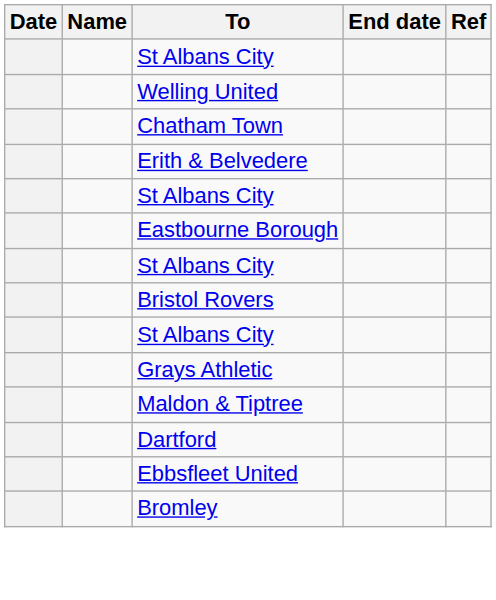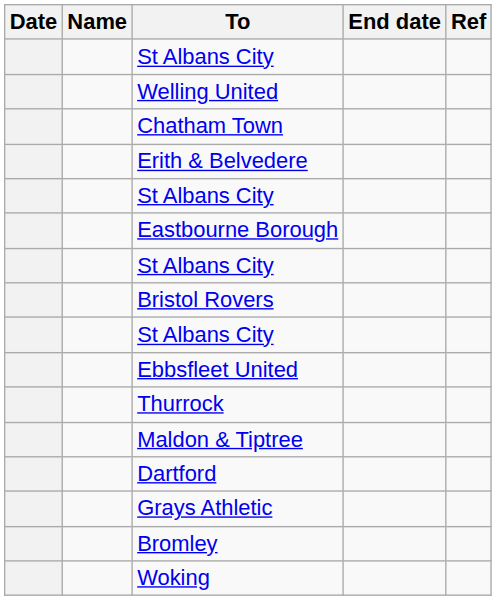 <table class="wikitable sortable plainrowheaders">
 <tr>
 <th scope=col>Date</th>
 <th scope=col>Name</th>
 <th scope=col>To</th>
 <th scope=col>End date</th>
 <th scope=col class=unsortable>Ref</th>
 </tr>
 <tr>
 <th scope=row></th>
 <td></td>
 <td><a href='#'>St Albans City</a></td>
 <td></td>
 <td style="text-align:center;"></td>
 </tr>
 <tr>
 <th scope=row></th>
 <td></td>
 <td><a href='#'>Welling United</a></td>
 <td></td>
 <td style="text-align:center;"></td>
 </tr>
 <tr>
 <th scope=row></th>
 <td></td>
 <td><a href='#'>Chatham Town</a></td>
 <td></td>
 <td style="text-align:center;"></td>
 </tr>
 <tr>
 <th scope=row></th>
 <td></td>
 <td><a href='#'>Erith & Belvedere</a></td>
 <td></td>
 <td style="text-align:center;"></td>
 </tr>
 <tr>
 <th scope=row></th>
 <td></td>
 <td><a href='#'>St Albans City</a></td>
 <td></td>
 <td style="text-align:center;"></td>
 </tr>
 <tr>
 <th scope=row></th>
 <td></td>
 <td><a href='#'>Eastbourne Borough</a></td>
 <td></td>
 <td style="text-align:center;"></td>
 </tr>
 <tr>
 <th scope=row></th>
 <td></td>
 <td><a href='#'>St Albans City</a></td>
 <td></td>
 <td style="text-align:center;"></td>
 </tr>
 <tr>
 <th scope=row></th>
 <td></td>
 <td><a href='#'>Bristol Rovers</a></td>
 <td></td>
 <td style="text-align:center;"></td>
 </tr>
 <tr>
 <th scope=row></th>
 <td></td>
 <td><a href='#'>St Albans City</a></td>
 <td></td>
 <td style="text-align:center;"></td>
 </tr>
 <tr>
 <th scope=row></th>
 <td></td>
-<td><a href='#'>Grays Athletic</a></td>
+<td><a href='#'>Ebbsfleet United</a></td>
+<td></td>
+<td style="text-align:center;"></td>
+</tr>
+<tr>
+<th scope=row></th>
+<td></td>
+<td><a href='#'>Thurrock</a></td>
 <td></td>
 <td style="text-align:center;"></td>
 </tr>
 <tr>
 <th scope=row></th>
 <td></td>
 <td><a href='#'>Maldon & Tiptree</a></td>
 <td></td>
 <td style="text-align:center;"></td>
 </tr>
 <tr>
 <th scope=row></th>
 <td></td>
 <td><a href='#'>Dartford</a></td>
 <td></td>
 <td style="text-align:center;"></td>
 </tr>
 <tr>
 <th scope=row></th>
 <td></td>
-<td><a href='#'>Ebbsfleet United</a></td>
+<td><a href='#'>Grays Athletic</a></td>
 <td></td>
 <td style="text-align:center;"></td>
 </tr>
 <tr>
 <th scope=row></th>
 <td></td>
 <td><a href='#'>Bromley</a></td>
 <td></td>
 <td style="text-align:center;"></td>
 </tr>
+<tr>
+<th scope=row></th>
+<td></td>
+<td><a href='#'>Woking</a></td>
+<td></td>
+<td style="text-align:center;"></td>
+</tr>
 </table>
